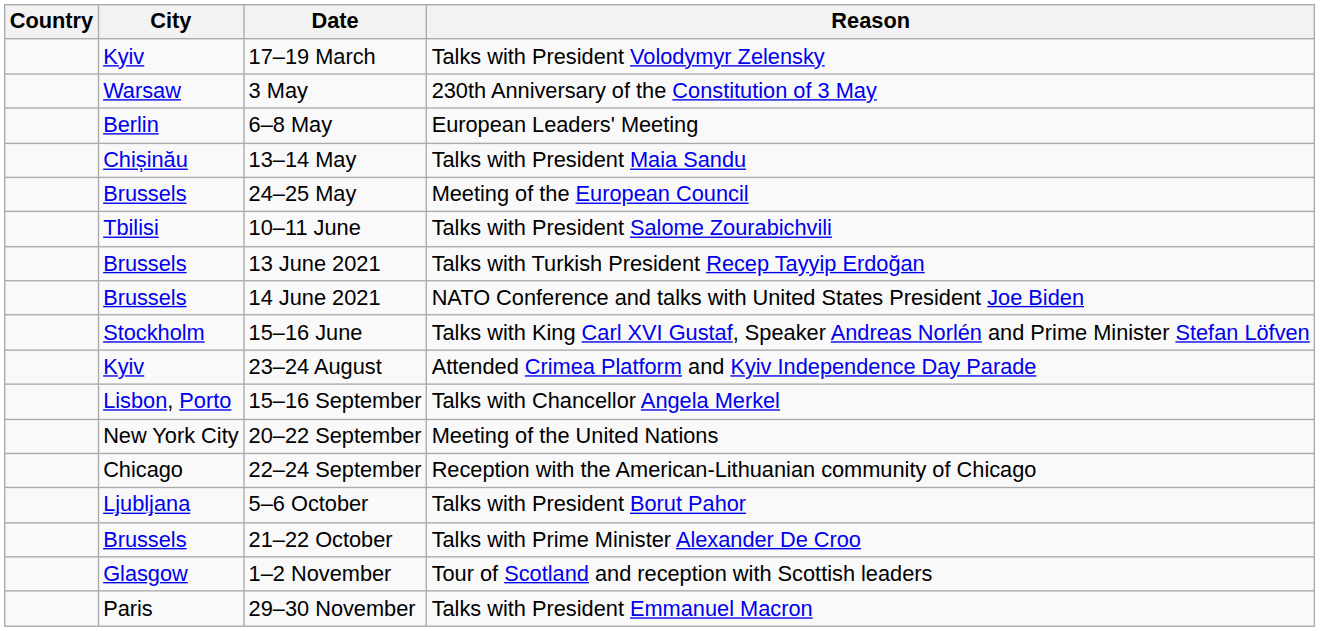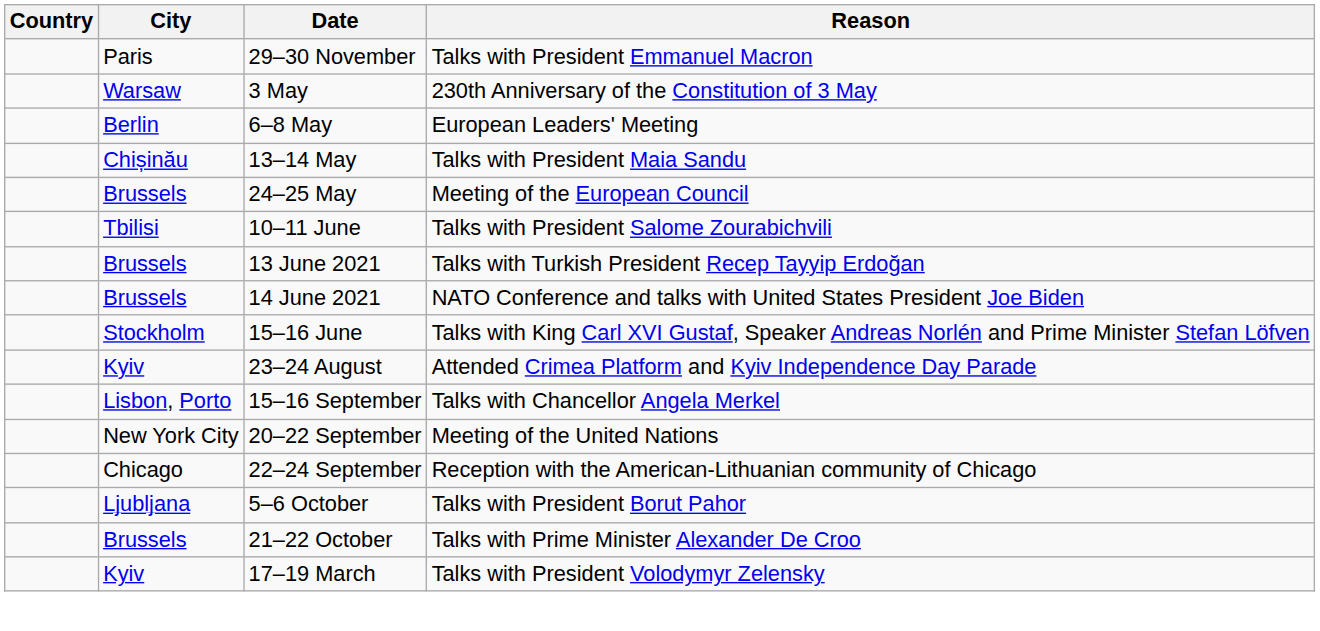 <table class="wikitable sortable">
 <tr>
 <th>Country</th>
 <th>City</th>
 <th>Date</th>
 <th>Reason</th>
 </tr>
 <tr>
 <td></td>
-<td><a href='#'>Kyiv</a></td>
-<td>17–19 March</td>
-<td>Talks with President <a href='#'>Volodymyr Zelensky</a></td>
+<td>Paris</td>
+<td>29–30 November</td>
+<td>Talks with President <a href='#'>Emmanuel Macron</a></td>
 </tr>
 <tr>
 <td></td>
 <td><a href='#'>Warsaw</a></td>
 <td>3 May</td>
 <td>230th Anniversary of the <a href='#'>Constitution of 3 May</a></td>
 </tr>
 <tr>
 <td></td>
 <td><a href='#'>Berlin</a></td>
 <td>6–8 May</td>
 <td>European Leaders' Meeting</td>
 </tr>
 <tr>
 <td></td>
 <td><a href='#'>Chișinău</a></td>
 <td>13–14 May</td>
 <td>Talks with President <a href='#'>Maia Sandu</a></td>
 </tr>
 <tr>
 <td></td>
 <td><a href='#'>Brussels</a></td>
 <td>24–25 May</td>
 <td>Meeting of the <a href='#'>European Council</a></td>
 </tr>
 <tr>
 <td></td>
 <td><a href='#'>Tbilisi</a></td>
 <td>10–11 June</td>
 <td>Talks with President <a href='#'>Salome Zourabichvili</a></td>
 </tr>
 <tr>
 <td></td>
 <td><a href='#'>Brussels</a></td>
 <td>13 June 2021</td>
 <td>Talks with Turkish President <a href='#'>Recep Tayyip Erdoğan</a></td>
 </tr>
 <tr>
 <td></td>
 <td><a href='#'>Brussels</a></td>
 <td>14 June 2021</td>
 <td>NATO Conference and talks with United States President <a href='#'>Joe Biden</a></td>
 </tr>
 <tr>
 <td></td>
 <td><a href='#'>Stockholm</a></td>
 <td>15–16 June</td>
 <td>Talks with King <a href='#'>Carl XVI Gustaf</a>, Speaker <a href='#'>Andreas Norlén</a> and Prime Minister <a href='#'>Stefan Löfven</a></td>
 </tr>
 <tr>
 <td></td>
 <td><a href='#'>Kyiv</a></td>
 <td>23–24 August</td>
 <td>Attended <a href='#'>Crimea Platform</a> and <a href='#'>Kyiv Independence Day Parade</a></td>
 </tr>
 <tr>
 <td></td>
 <td><a href='#'>Lisbon</a>, <a href='#'>Porto</a></td>
 <td>15–16 September</td>
 <td>Talks with Chancellor <a href='#'>Angela Merkel</a></td>
 </tr>
 <tr>
 <td></td>
 <td>New York City</td>
 <td>20–22 September</td>
 <td>Meeting of the United Nations</td>
 </tr>
 <tr>
 <td></td>
 <td>Chicago</td>
 <td>22–24 September</td>
 <td>Reception with the American-Lithuanian community of Chicago</td>
 </tr>
 <tr>
 <td></td>
 <td><a href='#'>Ljubljana</a></td>
 <td>5–6 October</td>
 <td>Talks with President <a href='#'>Borut Pahor</a></td>
 </tr>
 <tr>
 <td></td>
 <td><a href='#'>Brussels</a></td>
 <td>21–22 October</td>
 <td>Talks with Prime Minister <a href='#'>Alexander De Croo</a></td>
 </tr>
 <tr>
 <td></td>
-<td><a href='#'>Glasgow</a></td>
-<td>1–2 November</td>
-<td>Tour of <a href='#'>Scotland</a> and reception with Scottish leaders</td>
-</tr>
-<tr>
-<td></td>
-<td>Paris</td>
-<td>29–30 November</td>
-<td>Talks with President <a href='#'>Emmanuel Macron</a></td>
+<td><a href='#'>Kyiv</a></td>
+<td>17–19 March</td>
+<td>Talks with President <a href='#'>Volodymyr Zelensky</a></td>
 </tr>
 </table>
